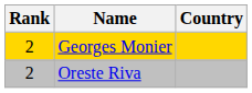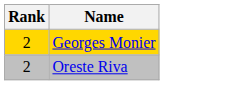 <table class="wikitable sortable" style="text-align:center">
 <tr>
 <th>Rank</th>
 <th>Name</th>
-<th>Country</th>
 </tr>
 <tr bgcolor=gold>
 <td>2</td>
 <td align="left"><a href='#'>Georges Monier</a></td>
-<td align="left"></td>
 </tr>
 <tr bgcolor=silver>
 <td>2</td>
 <td align="left"><a href='#'>Oreste Riva</a></td>
-<td align="left"></td>
 </tr>
 </table>
